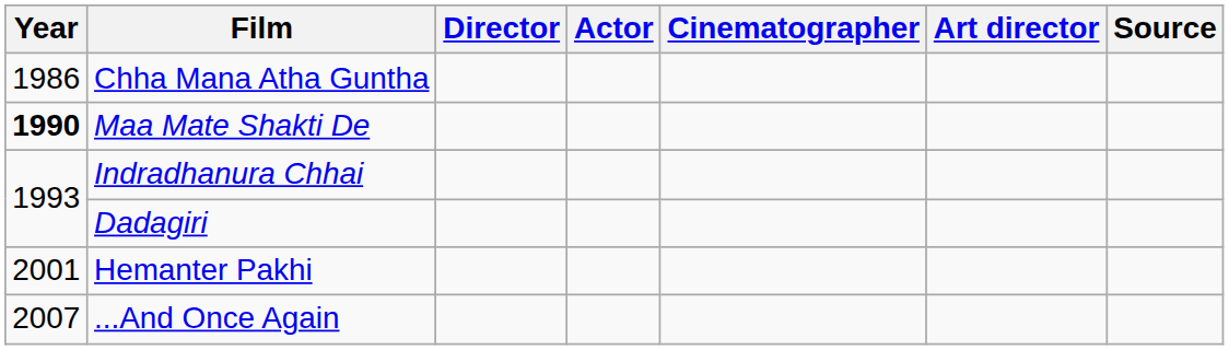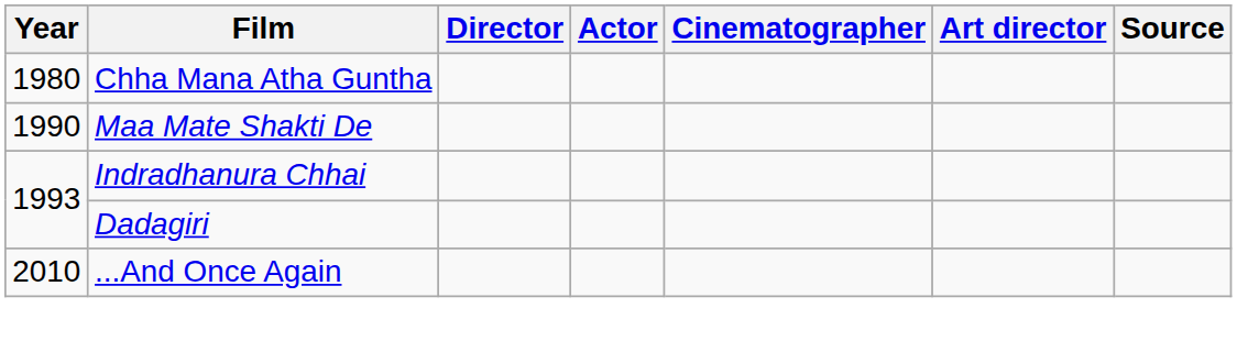 <table class="wikitable sortable">
 <tr>
 <th>Year</th>
 <th>Film</th>
 <th><a href='#'>Director</a></th>
 <th><a href='#'>Actor</a></th>
 <th><a href='#'>Cinematographer</a></th>
 <th><a href='#'>Art director</a></th>
 <th>Source</th>
 </tr>
 <tr>
-<td>1986</td>
+<td>1980</td>
 <td><a href='#'>Chha Mana Atha Guntha</a></td>
 <td></td>
 <td></td>
 <td></td>
 <td></td>
 <td></td>
 </tr>
 <tr>
-<td><strong>1990</strong></td>
+<td>1990</td>
 <td><em><a href='#'>Maa Mate Shakti De</a></em></td>
 <td></td>
 <td></td>
 <td></td>
 <td></td>
 <td></td>
 </tr>
 <tr>
 <td rowspan="2">1993</td>
 <td><em><a href='#'>Indradhanura Chhai</a></em></td>
 <td></td>
 <td></td>
 <td></td>
 <td></td>
 <td></td>
 </tr>
 <tr>
 <td><em><a href='#'>Dadagiri</a></em></td>
 <td></td>
 <td></td>
 <td></td>
 <td></td>
 <td></td>
 </tr>
 <tr>
-<td>2001</td>
-<td><a href='#'>Hemanter Pakhi</a></td>
-<td></td>
-<td></td>
-<td></td>
-<td></td>
-<td></td>
-</tr>
-<tr>
-<td>2007</td>
+<td>2010</td>
 <td><a href='#'>...And Once Again</a></td>
 <td></td>
 <td></td>
 <td></td>
 <td></td>
 <td></td>
 </tr>
 </table>
